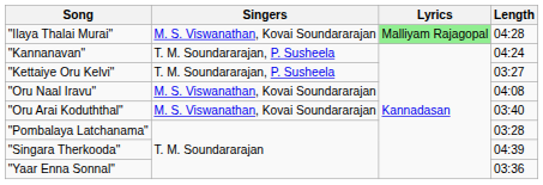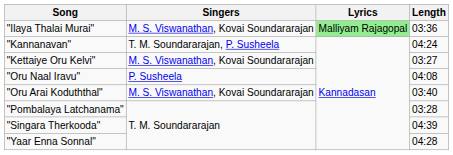 <table class="wikitable" style="font-size:95%;">
 <tr>
 <th>Song</th>
 <th>Singers</th>
 <th>Lyrics</th>
 <th>Length</th>
 </tr>
 <tr>
 <td>"Ilaya Thalai Murai"</td>
 <td><a href='#'>M. S. Viswanathan</a>, Kovai Soundararajan</td>
 <td style="background: lightgreen;">Malliyam Rajagopal</td>
-<td>04:28</td>
+<td>03:36</td>
 </tr>
 <tr>
 <td>"Kannanavan"</td>
 <td>T. M. Soundararajan, <a href='#'>P. Susheela</a></td>
 <td rowspan=7><a href='#'>Kannadasan</a></td>
 <td>04:24</td>
 </tr>
 <tr>
 <td>"Kettaiye Oru Kelvi"</td>
-<td>T. M. Soundararajan, <a href='#'>P. Susheela</a></td>
+<td><a href='#'>M. S. Viswanathan</a>, Kovai Soundararajan</td>
 <td>03:27</td>
 </tr>
 <tr>
 <td>"Oru Naal Iravu"</td>
-<td><a href='#'>M. S. Viswanathan</a>, Kovai Soundararajan</td>
+<td><a href='#'>P. Susheela</a></td>
 <td>04:08</td>
 </tr>
 <tr>
 <td>"Oru Arai Koduththal"</td>
 <td><a href='#'>M. S. Viswanathan</a>, Kovai Soundararajan</td>
 <td>03:40</td>
 </tr>
 <tr>
 <td>"Pombalaya Latchanama"</td>
 <td rowspan=3>T. M. Soundararajan</td>
 <td>03:28</td>
 </tr>
 <tr>
 <td>"Singara Therkooda"</td>
 <td>04:39</td>
 </tr>
 <tr>
 <td>"Yaar Enna Sonnal"</td>
-<td>03:36</td>
+<td>04:28</td>
 </tr>
 </table>
